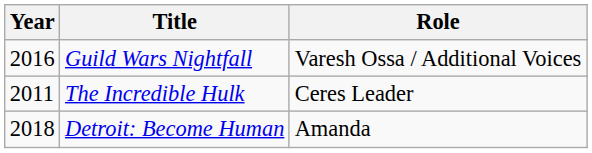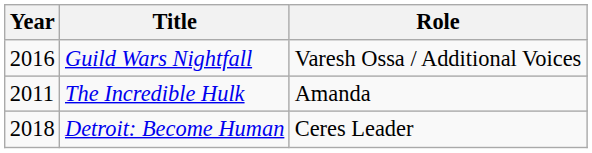 <table class="wikitable sortable">
 <tr>
 <th>Year</th>
 <th>Title</th>
 <th>Role</th>
 </tr>
 <tr>
 <td>2016</td>
 <td><em><a href='#'>Guild Wars Nightfall</a></em></td>
 <td>Varesh Ossa / Additional Voices</td>
 </tr>
 <tr>
 <td>2011</td>
 <td><em><a href='#'>The Incredible Hulk</a></em></td>
-<td>Ceres Leader</td>
+<td>Amanda</td>
 </tr>
 <tr>
 <td>2018</td>
 <td><em><a href='#'>Detroit: Become Human</a></em></td>
-<td>Amanda</td>
+<td>Ceres Leader</td>
 </tr>
 </table>
